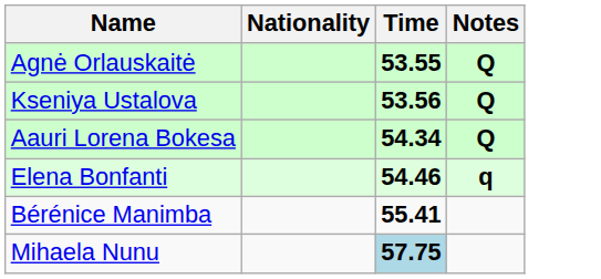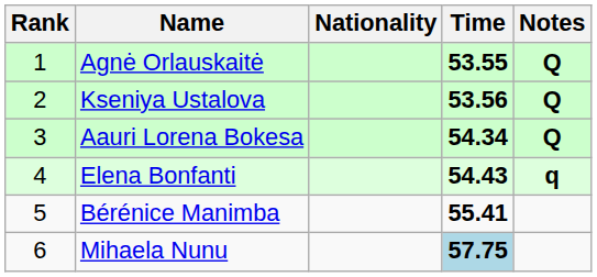 <table class="wikitable sortable" style="text-align:center">
 <tr>
+<th>Rank</th>
 <th>Name</th>
 <th>Nationality</th>
 <th>Time</th>
 <th>Notes</th>
 </tr>
 <tr bgcolor=ccffcc>
+<td>1</td>
 <td align=left><a href='#'>Agnė Orlauskaitė</a></td>
 <td align=left></td>
 <td><strong>53.55</strong></td>
 <td><strong>Q</strong></td>
 </tr>
 <tr bgcolor=ccffcc>
+<td>2</td>
 <td align=left><a href='#'>Kseniya Ustalova</a></td>
 <td align=left></td>
 <td><strong>53.56</strong></td>
 <td><strong>Q</strong></td>
 </tr>
 <tr bgcolor=ccffcc>
+<td>3</td>
 <td align=left><a href='#'>Aauri Lorena Bokesa</a></td>
 <td align=left></td>
 <td><strong>54.34</strong></td>
 <td><strong>Q</strong></td>
 </tr>
 <tr bgcolor=ddffdd>
+<td>4</td>
 <td align=left><a href='#'>Elena Bonfanti</a></td>
 <td align=left></td>
-<td><strong>54.46</strong></td>
+<td><strong>54.43</strong></td>
 <td><strong>q</strong></td>
 </tr>
 <tr>
+<td>5</td>
 <td align=left><a href='#'>Bérénice Manimba</a></td>
 <td align=left></td>
 <td><strong>55.41</strong></td>
 <td></td>
 </tr>
 <tr>
+<td>6</td>
 <td align=left><a href='#'>Mihaela Nunu</a></td>
 <td align=left></td>
 <td style="background: lightblue;"><strong>57.75</strong></td>
 <td></td>
 </tr>
 </table>
